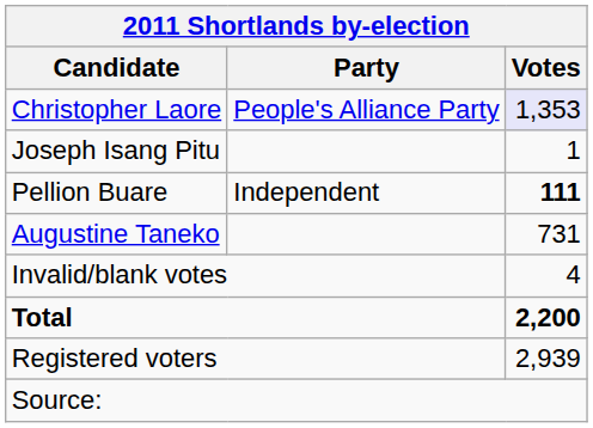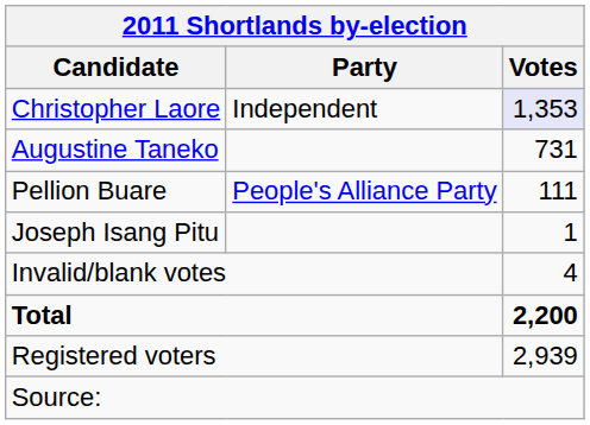 <table class="wikitable" style="text-align:left">
 <tr>
 <th colspan="3"><a href='#'>2011 Shortlands by-election</a></th>
 </tr>
 <tr>
 <th>Candidate</th>
 <th>Party</th>
 <th>Votes</th>
 </tr>
 <tr>
 <td><a href='#'>Christopher Laore</a></td>
+<td>Independent</td>
+<td align="right" style="background: lavender;">1,353</td>
+</tr>
+<tr>
+<td><a href='#'>Augustine Taneko</a></td>
+<td></td>
+<td align="right">731</td>
+</tr>
+<tr>
+<td>Pellion Buare</td>
 <td><a href='#'>People's Alliance Party</a></td>
-<td align="right" style="background: lavender;">1,353</td>
+<td align="right">111</td>
 </tr>
 <tr>
 <td>Joseph Isang Pitu</td>
 <td></td>
 <td align="right">1</td>
-</tr>
-<tr>
-<td>Pellion Buare</td>
-<td>Independent</td>
-<td align="right"><strong>111</strong></td>
-</tr>
-<tr>
-<td><a href='#'>Augustine Taneko</a></td>
-<td></td>
-<td align="right">731</td>
 </tr>
 <tr>
 <td colspan="2">Invalid/blank votes</td>
 <td align="right">4</td>
 </tr>
 <tr>
 <td colspan="2"><strong>Total</strong></td>
 <td align="right"><strong>2,200</strong></td>
 </tr>
 <tr>
 <td colspan="2">Registered voters</td>
 <td align="right">2,939</td>
 </tr>
 <tr>
 <td colspan="3">Source: </td>
 </tr>
 </table>
